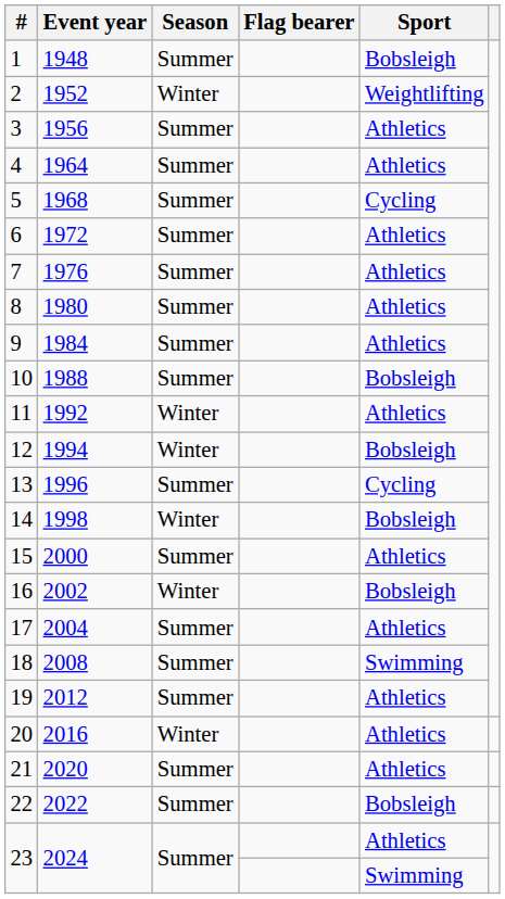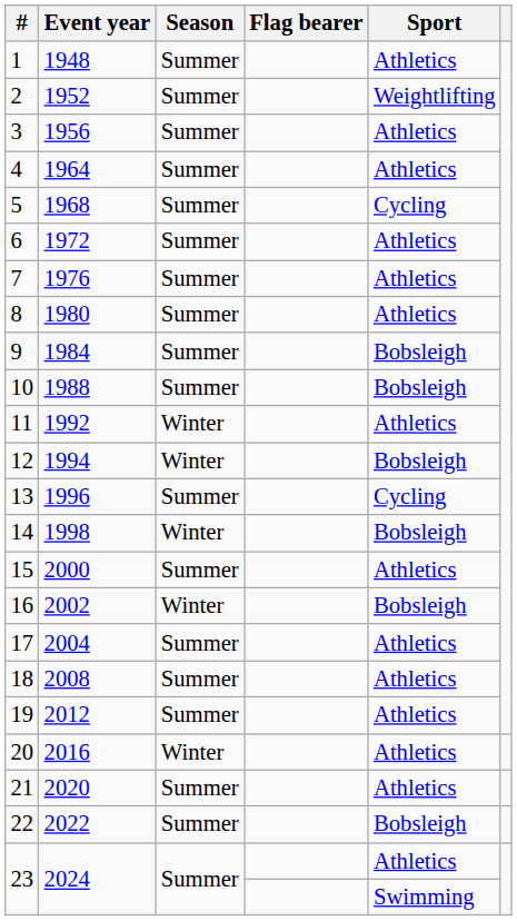 <table class="wikitable sortable">
 <tr>
 <th>#</th>
 <th>Event year</th>
 <th>Season</th>
 <th>Flag bearer</th>
 <th>Sport</th>
 <th></th>
 </tr>
 <tr>
 <td>1</td>
 <td><a href='#'>1948</a></td>
 <td>Summer</td>
 <td></td>
-<td><a href='#'>Bobsleigh</a></td>
+<td><a href='#'>Athletics</a></td>
 <td rowspan=19></td>
 </tr>
 <tr>
 <td>2</td>
 <td><a href='#'>1952</a></td>
-<td>Winter</td>
+<td>Summer</td>
 <td></td>
 <td><a href='#'>Weightlifting</a></td>
 </tr>
 <tr>
 <td>3</td>
 <td><a href='#'>1956</a></td>
 <td>Summer</td>
 <td></td>
 <td><a href='#'>Athletics</a></td>
 </tr>
 <tr>
 <td>4</td>
 <td><a href='#'>1964</a></td>
 <td>Summer</td>
 <td></td>
 <td><a href='#'>Athletics</a></td>
 </tr>
 <tr>
 <td>5</td>
 <td><a href='#'>1968</a></td>
 <td>Summer</td>
 <td></td>
 <td><a href='#'>Cycling</a></td>
 </tr>
 <tr>
 <td>6</td>
 <td><a href='#'>1972</a></td>
 <td>Summer</td>
 <td></td>
 <td><a href='#'>Athletics</a></td>
 </tr>
 <tr>
 <td>7</td>
 <td><a href='#'>1976</a></td>
 <td>Summer</td>
 <td></td>
 <td><a href='#'>Athletics</a></td>
 </tr>
 <tr>
 <td>8</td>
 <td><a href='#'>1980</a></td>
 <td>Summer</td>
 <td></td>
 <td><a href='#'>Athletics</a></td>
 </tr>
 <tr>
 <td>9</td>
 <td><a href='#'>1984</a></td>
 <td>Summer</td>
 <td></td>
-<td><a href='#'>Athletics</a></td>
+<td><a href='#'>Bobsleigh</a></td>
 </tr>
 <tr>
 <td>10</td>
 <td><a href='#'>1988</a></td>
 <td>Summer</td>
 <td></td>
 <td><a href='#'>Bobsleigh</a></td>
 </tr>
 <tr>
 <td>11</td>
 <td><a href='#'>1992</a></td>
 <td>Winter</td>
 <td></td>
 <td><a href='#'>Athletics</a></td>
 </tr>
 <tr>
 <td>12</td>
 <td><a href='#'>1994</a></td>
 <td>Winter</td>
 <td></td>
 <td><a href='#'>Bobsleigh</a></td>
 </tr>
 <tr>
 <td>13</td>
 <td><a href='#'>1996</a></td>
 <td>Summer</td>
 <td></td>
 <td><a href='#'>Cycling</a></td>
 </tr>
 <tr>
 <td>14</td>
 <td><a href='#'>1998</a></td>
 <td>Winter</td>
 <td></td>
 <td><a href='#'>Bobsleigh</a></td>
 </tr>
 <tr>
 <td>15</td>
 <td><a href='#'>2000</a></td>
 <td>Summer</td>
 <td></td>
 <td><a href='#'>Athletics</a></td>
 </tr>
 <tr>
 <td>16</td>
 <td><a href='#'>2002</a></td>
 <td>Winter</td>
 <td></td>
 <td><a href='#'>Bobsleigh</a></td>
 </tr>
 <tr>
 <td>17</td>
 <td><a href='#'>2004</a></td>
 <td>Summer</td>
 <td></td>
 <td><a href='#'>Athletics</a></td>
 </tr>
 <tr>
 <td>18</td>
 <td><a href='#'>2008</a></td>
 <td>Summer</td>
 <td></td>
-<td><a href='#'>Swimming</a></td>
+<td><a href='#'>Athletics</a></td>
 </tr>
 <tr>
 <td>19</td>
 <td><a href='#'>2012</a></td>
 <td>Summer</td>
 <td></td>
 <td><a href='#'>Athletics</a></td>
 </tr>
 <tr>
 <td>20</td>
 <td><a href='#'>2016</a></td>
 <td>Winter</td>
 <td></td>
 <td><a href='#'>Athletics</a></td>
 <td></td>
 </tr>
 <tr>
 <td>21</td>
 <td><a href='#'>2020</a></td>
 <td>Summer</td>
 <td></td>
 <td><a href='#'>Athletics</a></td>
 <td></td>
 </tr>
 <tr>
 <td>22</td>
 <td><a href='#'>2022</a></td>
 <td>Summer</td>
 <td></td>
 <td><a href='#'>Bobsleigh</a></td>
 <td></td>
 </tr>
 <tr>
 <td rowspan=2>23</td>
 <td rowspan=2><a href='#'>2024</a></td>
 <td rowspan=2>Summer</td>
 <td></td>
 <td><a href='#'>Athletics</a></td>
 <td rowspan=2></td>
 </tr>
 <tr>
 <td></td>
 <td><a href='#'>Swimming</a></td>
 </tr>
 </table>
